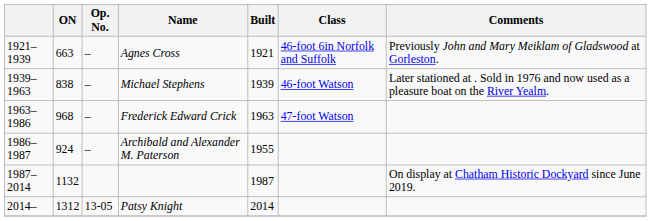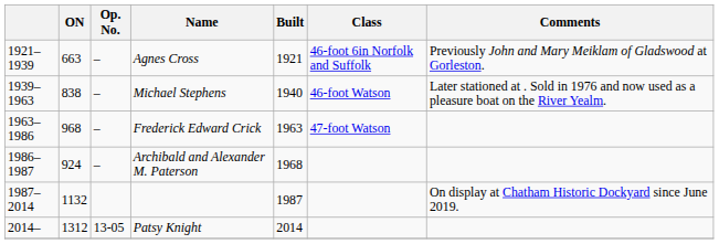 <table class="wikitable">
 <tr>
 <th></th>
 <th>ON</th>
 <th>Op. No.</th>
 <th>Name</th>
 <th>Built</th>
 <th>Class</th>
 <th>Comments</th>
 </tr>
 <tr>
 <td>1921–1939</td>
 <td>663</td>
 <td>–</td>
 <td><em>Agnes Cross</em></td>
 <td>1921</td>
 <td><a href='#'>46-foot 6in Norfolk and Suffolk</a></td>
 <td>Previously <em>John and Mary Meiklam of Gladswood</em> at <a href='#'>Gorleston</a>.</td>
 </tr>
 <tr>
 <td>1939–1963</td>
 <td>838</td>
 <td>–</td>
 <td><em>Michael Stephens</em></td>
-<td>1939</td>
+<td>1940</td>
 <td><a href='#'>46-foot Watson</a></td>
 <td>Later stationed at . Sold in 1976 and now used as a pleasure boat on the <a href='#'>River Yealm</a>.</td>
 </tr>
 <tr>
 <td>1963–1986</td>
 <td>968</td>
 <td>–</td>
 <td><em>Frederick Edward Crick</em></td>
 <td>1963</td>
 <td><a href='#'>47-foot Watson</a></td>
 <td></td>
 </tr>
 <tr>
 <td>1986–1987</td>
 <td>924</td>
 <td>–</td>
 <td><em>Archibald and Alexander M. Paterson</em></td>
-<td>1955</td>
+<td>1968</td>
 <td></td>
 <td></td>
 </tr>
 <tr>
 <td>1987–2014</td>
 <td>1132</td>
 <td></td>
 <td></td>
 <td>1987</td>
 <td></td>
 <td>On display at <a href='#'>Chatham Historic Dockyard</a> since June 2019.</td>
 </tr>
 <tr>
 <td>2014–</td>
 <td>1312</td>
 <td>13-05</td>
 <td><em>Patsy Knight</em></td>
 <td>2014</td>
 <td></td>
 <td></td>
 </tr>
 <tr>
 </tr>
 </table>
